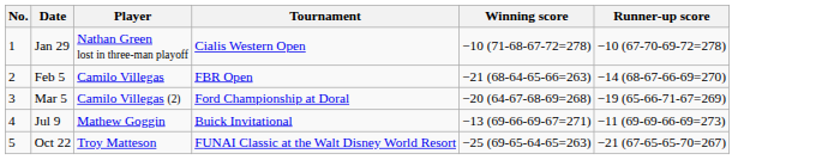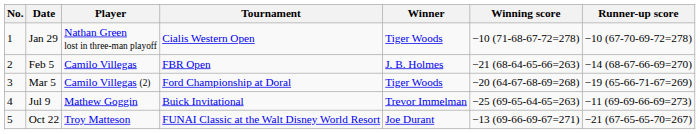 <table class="wikitable" style="font-size:95%;">
 <tr>
 <th>No.</th>
 <th>Date</th>
 <th>Player</th>
 <th>Tournament</th>
+<th>Winner</th>
 <th>Winning score</th>
 <th>Runner-up score</th>
 </tr>
 <tr>
 <td>1</td>
 <td>Jan 29</td>
 <td> <a href='#'>Nathan Green</a><br><small>lost in three-man playoff</small></td>
 <td><a href='#'>Cialis Western Open</a></td>
+<td> <a href='#'>Tiger Woods</a></td>
 <td>−10 (71-68-67-72=278)</td>
 <td>−10 (67-70-69-72=278)</td>
 </tr>
 <tr>
 <td>2</td>
 <td>Feb 5</td>
 <td> <a href='#'>Camilo Villegas</a></td>
 <td><a href='#'>FBR Open</a></td>
+<td> <a href='#'>J. B. Holmes</a></td>
 <td>−21 (68-64-65-66=263)</td>
 <td>−14 (68-67-66-69=270)</td>
 </tr>
 <tr>
 <td>3</td>
 <td>Mar 5</td>
 <td> <a href='#'>Camilo Villegas</a> <small>(2)</small></td>
 <td><a href='#'>Ford Championship at Doral</a></td>
+<td> <a href='#'>Tiger Woods</a></td>
 <td>−20 (64-67-68-69=268)</td>
 <td>−19 (65-66-71-67=269)</td>
 </tr>
 <tr>
 <td>4</td>
 <td>Jul 9</td>
 <td> <a href='#'>Mathew Goggin</a></td>
 <td><a href='#'>Buick Invitational</a></td>
-<td>−13 (69-66-69-67=271)</td>
+<td> <a href='#'>Trevor Immelman</a></td>
+<td>−25 (69-65-64-65=263)</td>
 <td>−11 (69-69-66-69=273)</td>
 </tr>
 <tr>
 <td>5</td>
 <td>Oct 22</td>
 <td> <a href='#'>Troy Matteson</a></td>
 <td><a href='#'>FUNAI Classic at the Walt Disney World Resort</a></td>
-<td>−25 (69-65-64-65=263)</td>
+<td> <a href='#'>Joe Durant</a></td>
+<td>−13 (69-66-69-67=271)</td>
 <td>−21 (67-65-65-70=267)</td>
 </tr>
 </table>
